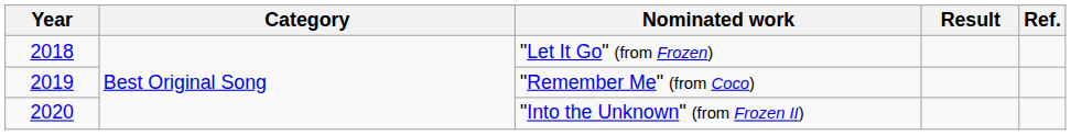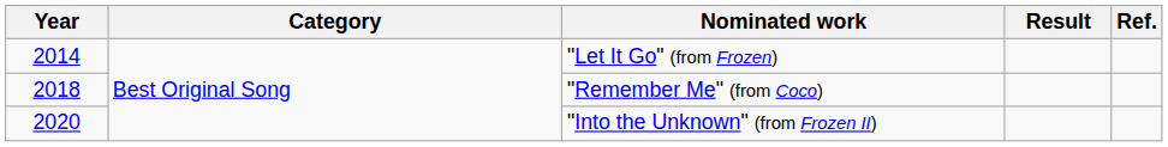 <table class=wikitable>
 <tr>
 <th scope="col" style="width:5em;">Year</th>
 <th scope="col" style="width:26em;">Category</th>
 <th scope="col" style="width:25em;">Nominated work</th>
 <th scope="col" style="width:5em;">Result</th>
 <th>Ref.</th>
 </tr>
 <tr>
-<td style="text-align:center;"><a href='#'>2018</a></td>
+<td style="text-align:center;"><a href='#'>2014</a></td>
 <td rowspan="3"><a href='#'>Best Original Song</a></td>
 <td>"<a href='#'>Let It Go</a>" <small>(from <em><a href='#'>Frozen</a></em>)</small></td>
 <td></td>
 <td></td>
 </tr>
 <tr>
-<td style="text-align:center;"><a href='#'>2019</a></td>
+<td style="text-align:center;"><a href='#'>2018</a></td>
 <td>"<a href='#'>Remember Me</a>" <small>(from <em><a href='#'>Coco</a></em>)</small></td>
 <td></td>
 <td></td>
 </tr>
 <tr>
 <td style="text-align:center;"><a href='#'>2020</a></td>
 <td>"<a href='#'>Into the Unknown</a>" <small>(from <em><a href='#'>Frozen II</a></em>)</small></td>
 <td></td>
 <td></td>
 </tr>
 </table>
